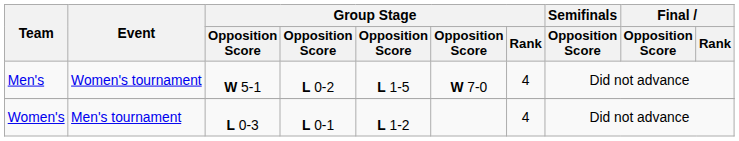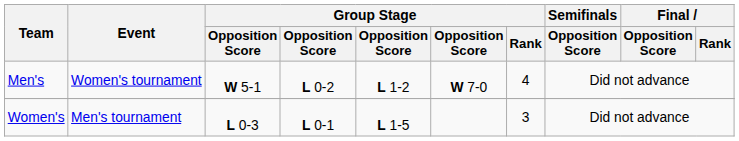 <table class="wikitable" style="font-size:90%">
 <tr>
 <th rowspan=2>Team</th>
 <th rowspan=2>Event</th>
 <th colspan=5>Group Stage</th>
 <th>Semifinals</th>
 <th colspan=2>Final / </th>
 </tr>
 <tr style="font-size:95%">
 <th>Opposition<br>Score</th>
 <th>Opposition<br>Score</th>
 <th>Opposition<br>Score</th>
 <th>Opposition<br>Score</th>
 <th>Rank</th>
 <th>Opposition<br>Score</th>
 <th>Opposition<br>Score</th>
 <th>Rank</th>
 </tr>
 <tr align=center>
 <td align=left><a href='#'>Men's</a></td>
 <td align=left><a href='#'>Women's tournament</a></td>
 <td><br> <strong>W</strong> 5-1</td>
 <td><br><strong>L</strong> 0-2</td>
-<td><br><strong>L</strong> 1-5</td>
+<td><br><strong>L</strong> 1-2</td>
 <td><br><strong>W</strong> 7-0</td>
 <td>4</td>
 <td colspan="3">Did not advance</td>
 </tr>
 <tr>
 </tr>
 <tr align=center>
 <td align=left><a href='#'>Women's</a></td>
 <td align=left><a href='#'>Men's tournament</a></td>
 <td><br><strong>L</strong> 0-3</td>
 <td><br><strong>L</strong> 0-1</td>
-<td><br><strong>L</strong> 1-2</td>
+<td><br><strong>L</strong> 1-5</td>
 <td></td>
-<td>4</td>
+<td>3</td>
 <td colspan="3">Did not advance</td>
 </tr>
 </table>
